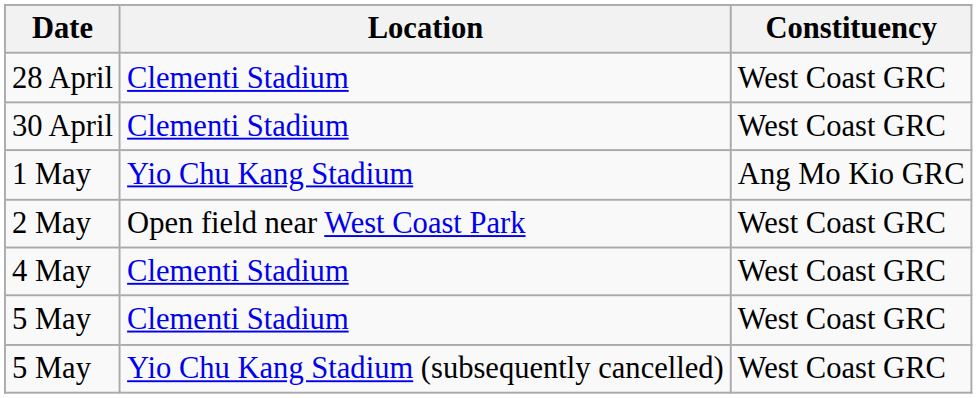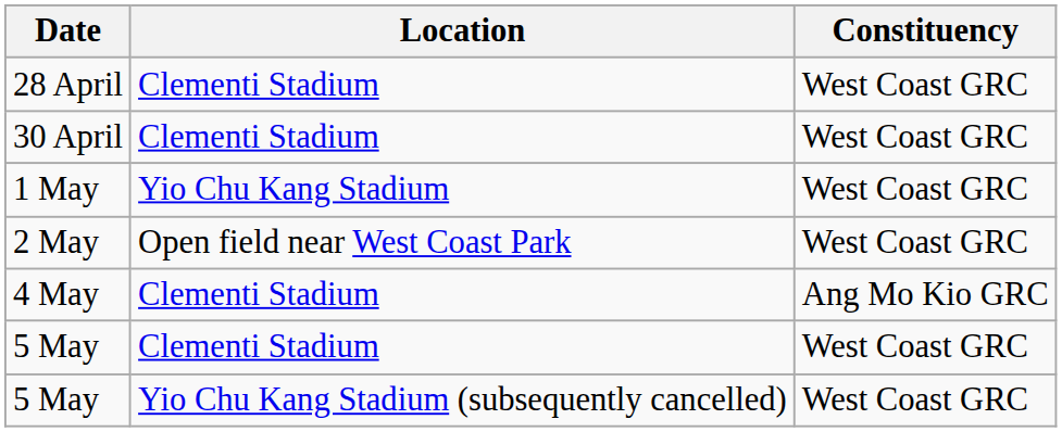 <table class="wikitable sortable">
 <tr>
 <th>Date</th>
 <th>Location</th>
 <th>Constituency</th>
 </tr>
 <tr>
 <td>28 April</td>
 <td><a href='#'>Clementi Stadium</a></td>
 <td>West Coast GRC</td>
 </tr>
 <tr>
 <td>30 April</td>
 <td><a href='#'>Clementi Stadium</a></td>
 <td>West Coast GRC</td>
 </tr>
 <tr>
 <td>1 May</td>
 <td><a href='#'>Yio Chu Kang Stadium</a></td>
-<td>Ang Mo Kio GRC</td>
+<td>West Coast GRC</td>
 </tr>
 <tr>
 <td>2 May</td>
 <td>Open field near <a href='#'>West Coast Park</a></td>
 <td>West Coast GRC</td>
 </tr>
 <tr>
 <td>4 May</td>
 <td><a href='#'>Clementi Stadium</a></td>
-<td>West Coast GRC</td>
+<td>Ang Mo Kio GRC</td>
 </tr>
 <tr>
 <td>5 May</td>
 <td><a href='#'>Clementi Stadium</a></td>
 <td>West Coast GRC</td>
 </tr>
 <tr>
 <td>5 May</td>
 <td><a href='#'>Yio Chu Kang Stadium</a> (subsequently cancelled)</td>
 <td>West Coast GRC</td>
 </tr>
 </table>
